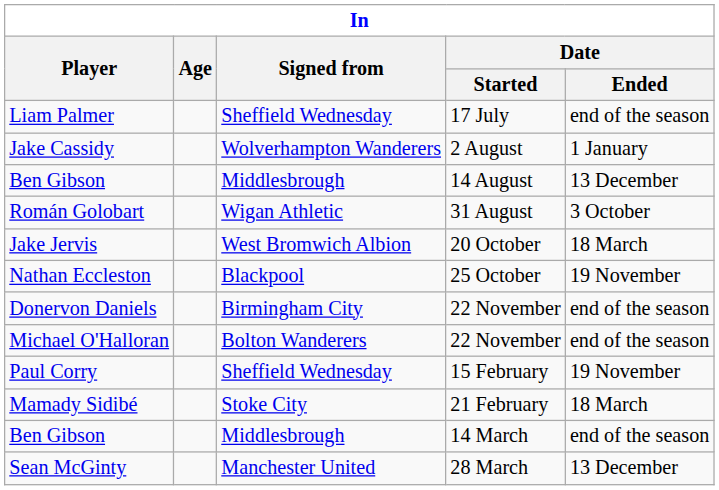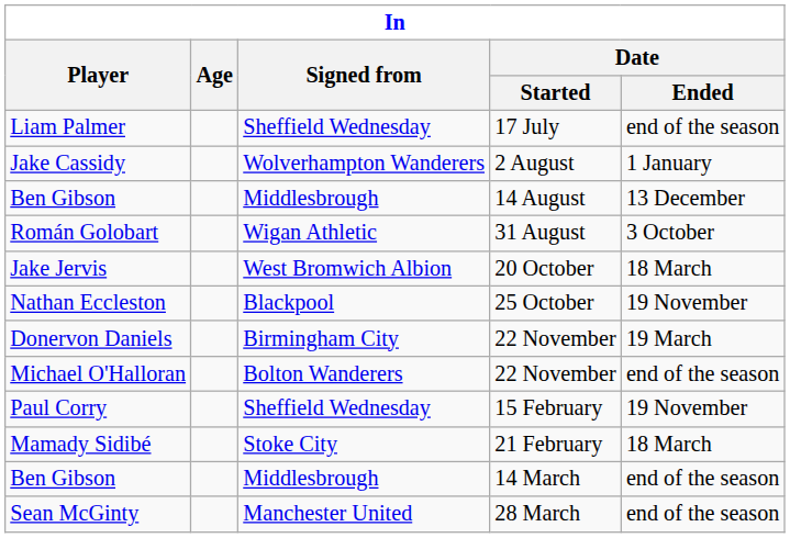 <table class="wikitable">
 <tr>
 <th colspan="5" style="background:white; color:blue; ">In</th>
 </tr>
 <tr>
 <th rowspan="2">Player</th>
 <th rowspan="2">Age</th>
 <th rowspan="2">Signed from</th>
 <th colspan="2">Date</th>
 </tr>
 <tr>
 <th>Started</th>
 <th>Ended</th>
 </tr>
 <tr>
 <td> <a href='#'>Liam Palmer</a></td>
 <td></td>
 <td><a href='#'>Sheffield Wednesday</a></td>
 <td>17 July</td>
 <td>end of the season</td>
 </tr>
 <tr>
 <td> <a href='#'>Jake Cassidy</a></td>
 <td></td>
 <td><a href='#'>Wolverhampton Wanderers</a></td>
 <td>2 August</td>
 <td>1 January</td>
 </tr>
 <tr>
 <td> <a href='#'>Ben Gibson</a></td>
 <td></td>
 <td><a href='#'>Middlesbrough</a></td>
 <td>14 August</td>
 <td>13 December</td>
 </tr>
 <tr>
 <td> <a href='#'>Román Golobart</a></td>
 <td></td>
 <td><a href='#'>Wigan Athletic</a></td>
 <td>31 August</td>
 <td>3 October</td>
 </tr>
 <tr>
 <td> <a href='#'>Jake Jervis</a></td>
 <td></td>
 <td><a href='#'>West Bromwich Albion</a></td>
 <td>20 October</td>
 <td>18 March</td>
 </tr>
 <tr>
 <td> <a href='#'>Nathan Eccleston</a></td>
 <td></td>
 <td><a href='#'>Blackpool</a></td>
 <td>25 October</td>
 <td>19 November</td>
 </tr>
 <tr>
 <td> <a href='#'>Donervon Daniels</a></td>
 <td></td>
 <td><a href='#'>Birmingham City</a></td>
 <td>22 November</td>
-<td>end of the season</td>
+<td>19 March</td>
 </tr>
 <tr>
 <td> <a href='#'>Michael O'Halloran</a></td>
 <td></td>
 <td><a href='#'>Bolton Wanderers</a></td>
 <td>22 November</td>
 <td>end of the season</td>
 </tr>
 <tr>
 <td> <a href='#'>Paul Corry</a></td>
 <td></td>
 <td><a href='#'>Sheffield Wednesday</a></td>
 <td>15 February</td>
 <td>19 November</td>
 </tr>
 <tr>
 <td> <a href='#'>Mamady Sidibé</a></td>
 <td></td>
 <td><a href='#'>Stoke City</a></td>
 <td>21 February</td>
 <td>18 March</td>
 </tr>
 <tr>
 <td> <a href='#'>Ben Gibson</a></td>
 <td></td>
 <td><a href='#'>Middlesbrough</a></td>
 <td>14 March</td>
 <td>end of the season</td>
 </tr>
 <tr>
 <td> <a href='#'>Sean McGinty</a></td>
 <td></td>
 <td><a href='#'>Manchester United</a></td>
 <td>28 March</td>
-<td>13 December</td>
+<td>end of the season</td>
 </tr>
 </table>
